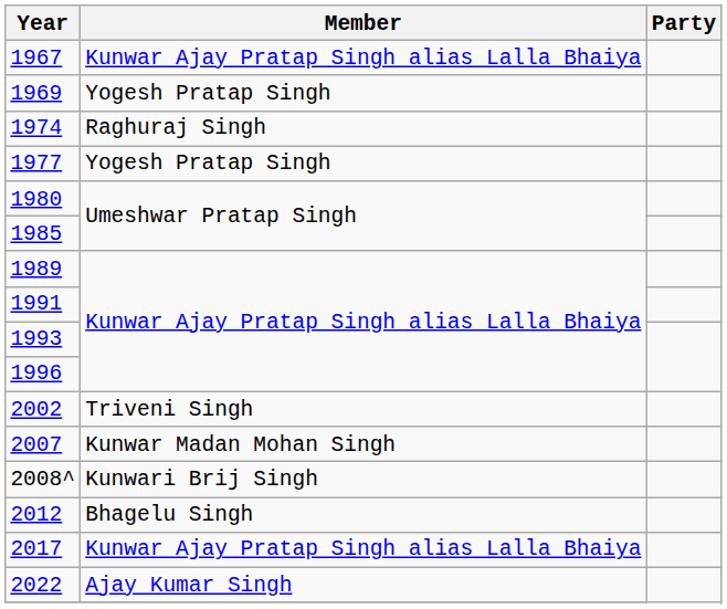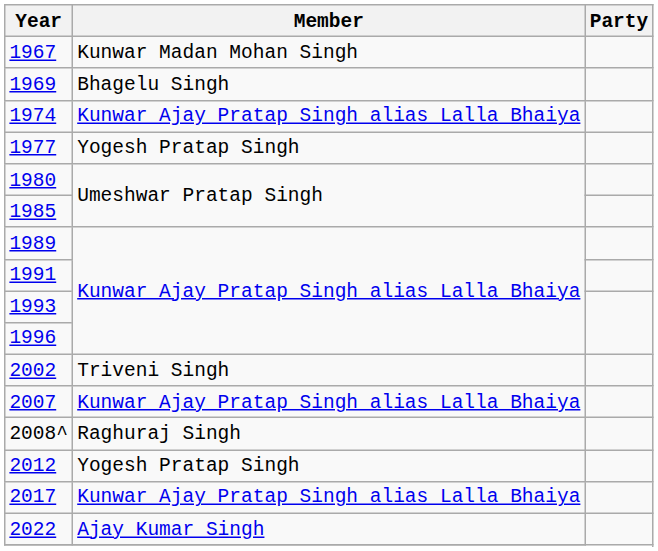 <table class="wikitable">
 <tr>
 <th>Year</th>
 <th>Member</th>
 <th colspan="2">Party</th>
 </tr>
 <tr>
 <td><a href='#'>1967</a></td>
-<td><a href='#'>Kunwar Ajay Pratap Singh alias Lalla Bhaiya</a></td>
+<td>Kunwar Madan Mohan Singh</td>
 <td></td>
 </tr>
 <tr>
 <td><a href='#'>1969</a></td>
-<td>Yogesh Pratap Singh</td>
+<td>Bhagelu Singh</td>
 <td></td>
 </tr>
 <tr>
 <td><a href='#'>1974</a></td>
-<td>Raghuraj Singh</td>
+<td><a href='#'>Kunwar Ajay Pratap Singh alias Lalla Bhaiya</a></td>
 <td></td>
 </tr>
 <tr>
 <td><a href='#'>1977</a></td>
 <td>Yogesh Pratap Singh</td>
 <td></td>
 </tr>
 <tr>
 <td><a href='#'>1980</a></td>
 <td rowspan="2">Umeshwar Pratap Singh</td>
 <td></td>
 </tr>
 <tr>
 <td><a href='#'>1985</a></td>
 <td></td>
 </tr>
 <tr>
 <td><a href='#'>1989</a></td>
 <td rowspan="4"><a href='#'>Kunwar Ajay Pratap Singh alias Lalla Bhaiya</a></td>
 <td></td>
 </tr>
 <tr>
 <td><a href='#'>1991</a></td>
 <td></td>
 </tr>
 <tr>
 <td><a href='#'>1993</a></td>
 </tr>
 <tr>
 <td><a href='#'>1996</a></td>
 </tr>
 <tr>
 <td><a href='#'>2002</a></td>
 <td>Triveni Singh</td>
 <td></td>
 </tr>
 <tr>
 <td><a href='#'>2007</a></td>
-<td>Kunwar Madan Mohan Singh</td>
+<td><a href='#'>Kunwar Ajay Pratap Singh alias Lalla Bhaiya</a></td>
 <td></td>
 </tr>
 <tr>
 <td>2008^</td>
-<td>Kunwari Brij Singh</td>
+<td>Raghuraj Singh</td>
 <td></td>
 </tr>
 <tr>
 <td><a href='#'>2012</a></td>
-<td>Bhagelu Singh</td>
+<td>Yogesh Pratap Singh</td>
 <td></td>
 </tr>
 <tr>
 <td><a href='#'>2017</a></td>
 <td><a href='#'>Kunwar Ajay Pratap Singh alias Lalla Bhaiya</a></td>
 <td></td>
 </tr>
 <tr>
 <td><a href='#'>2022</a></td>
 <td><a href='#'>Ajay Kumar Singh</a></td>
 </tr>
 <tr>
 </tr>
 </table>
